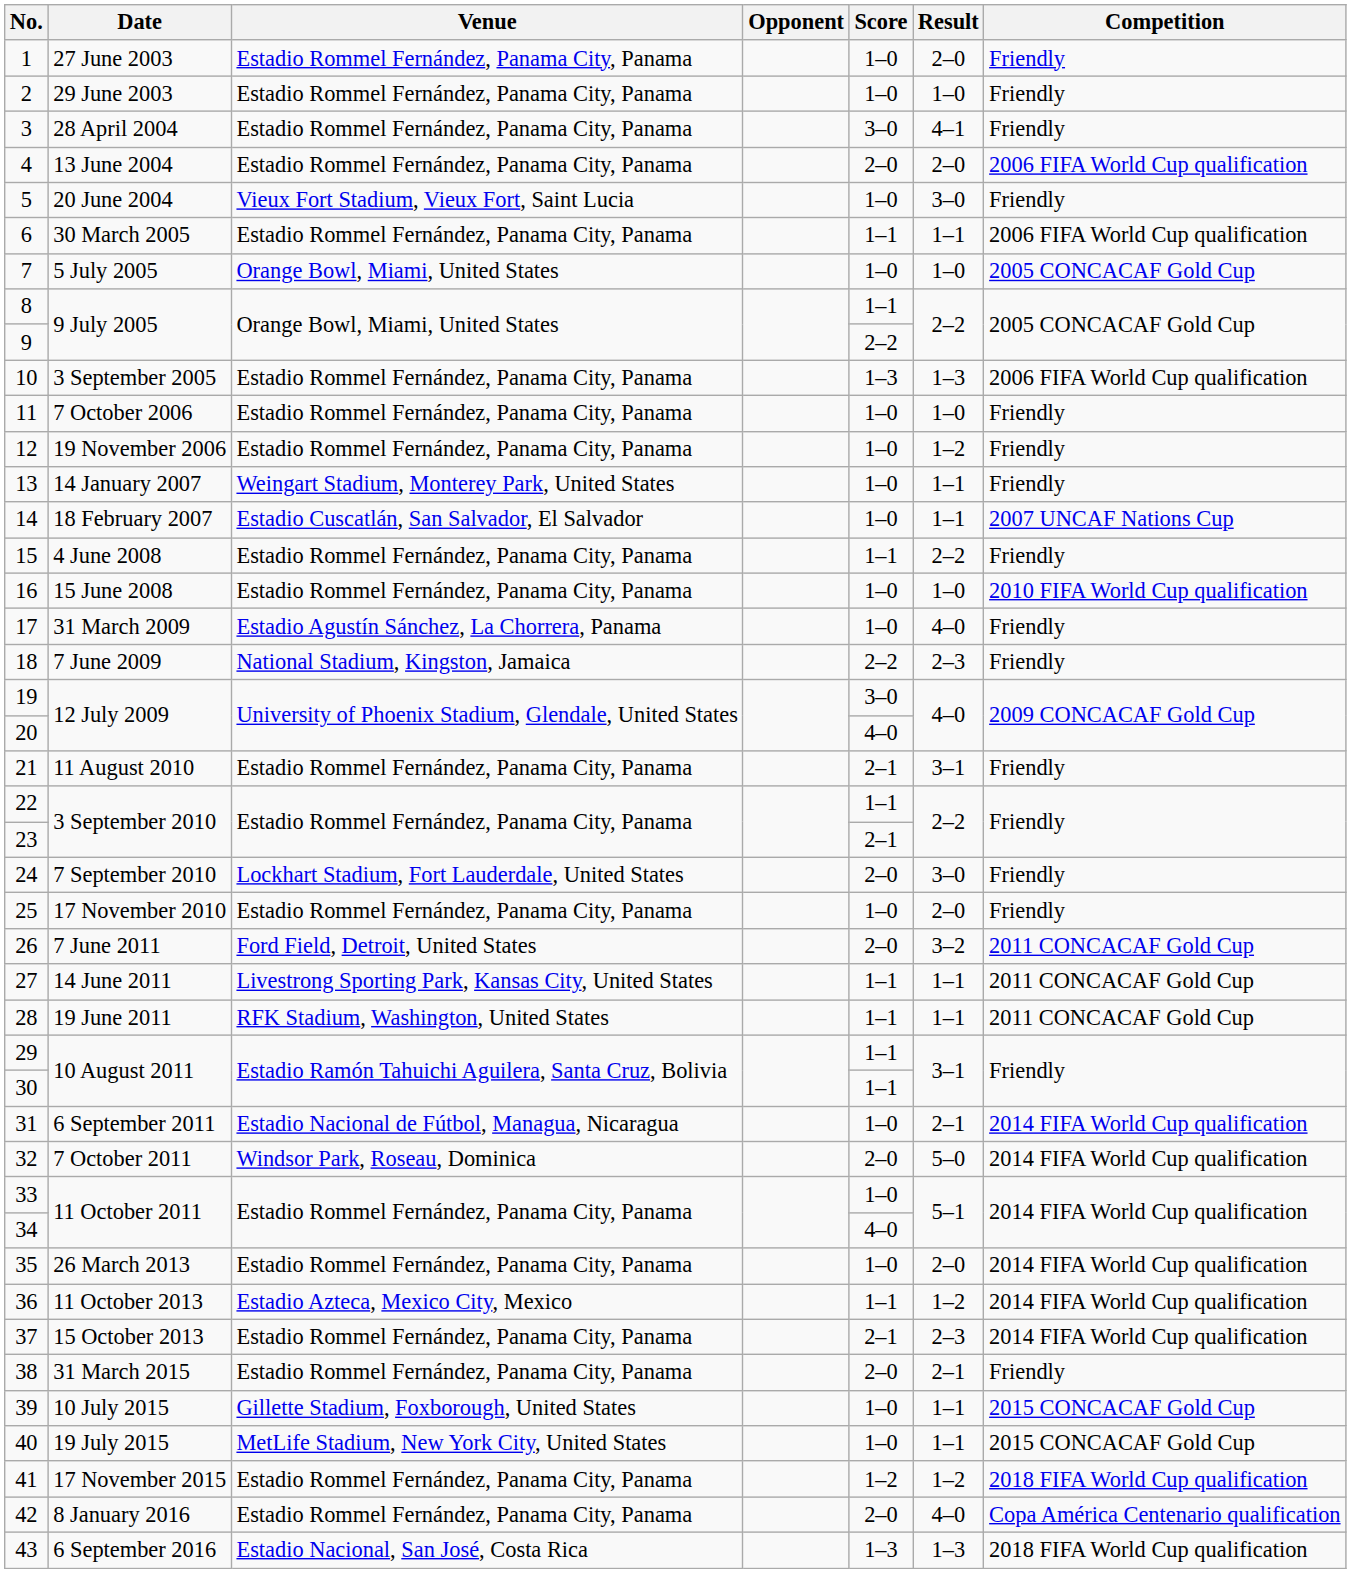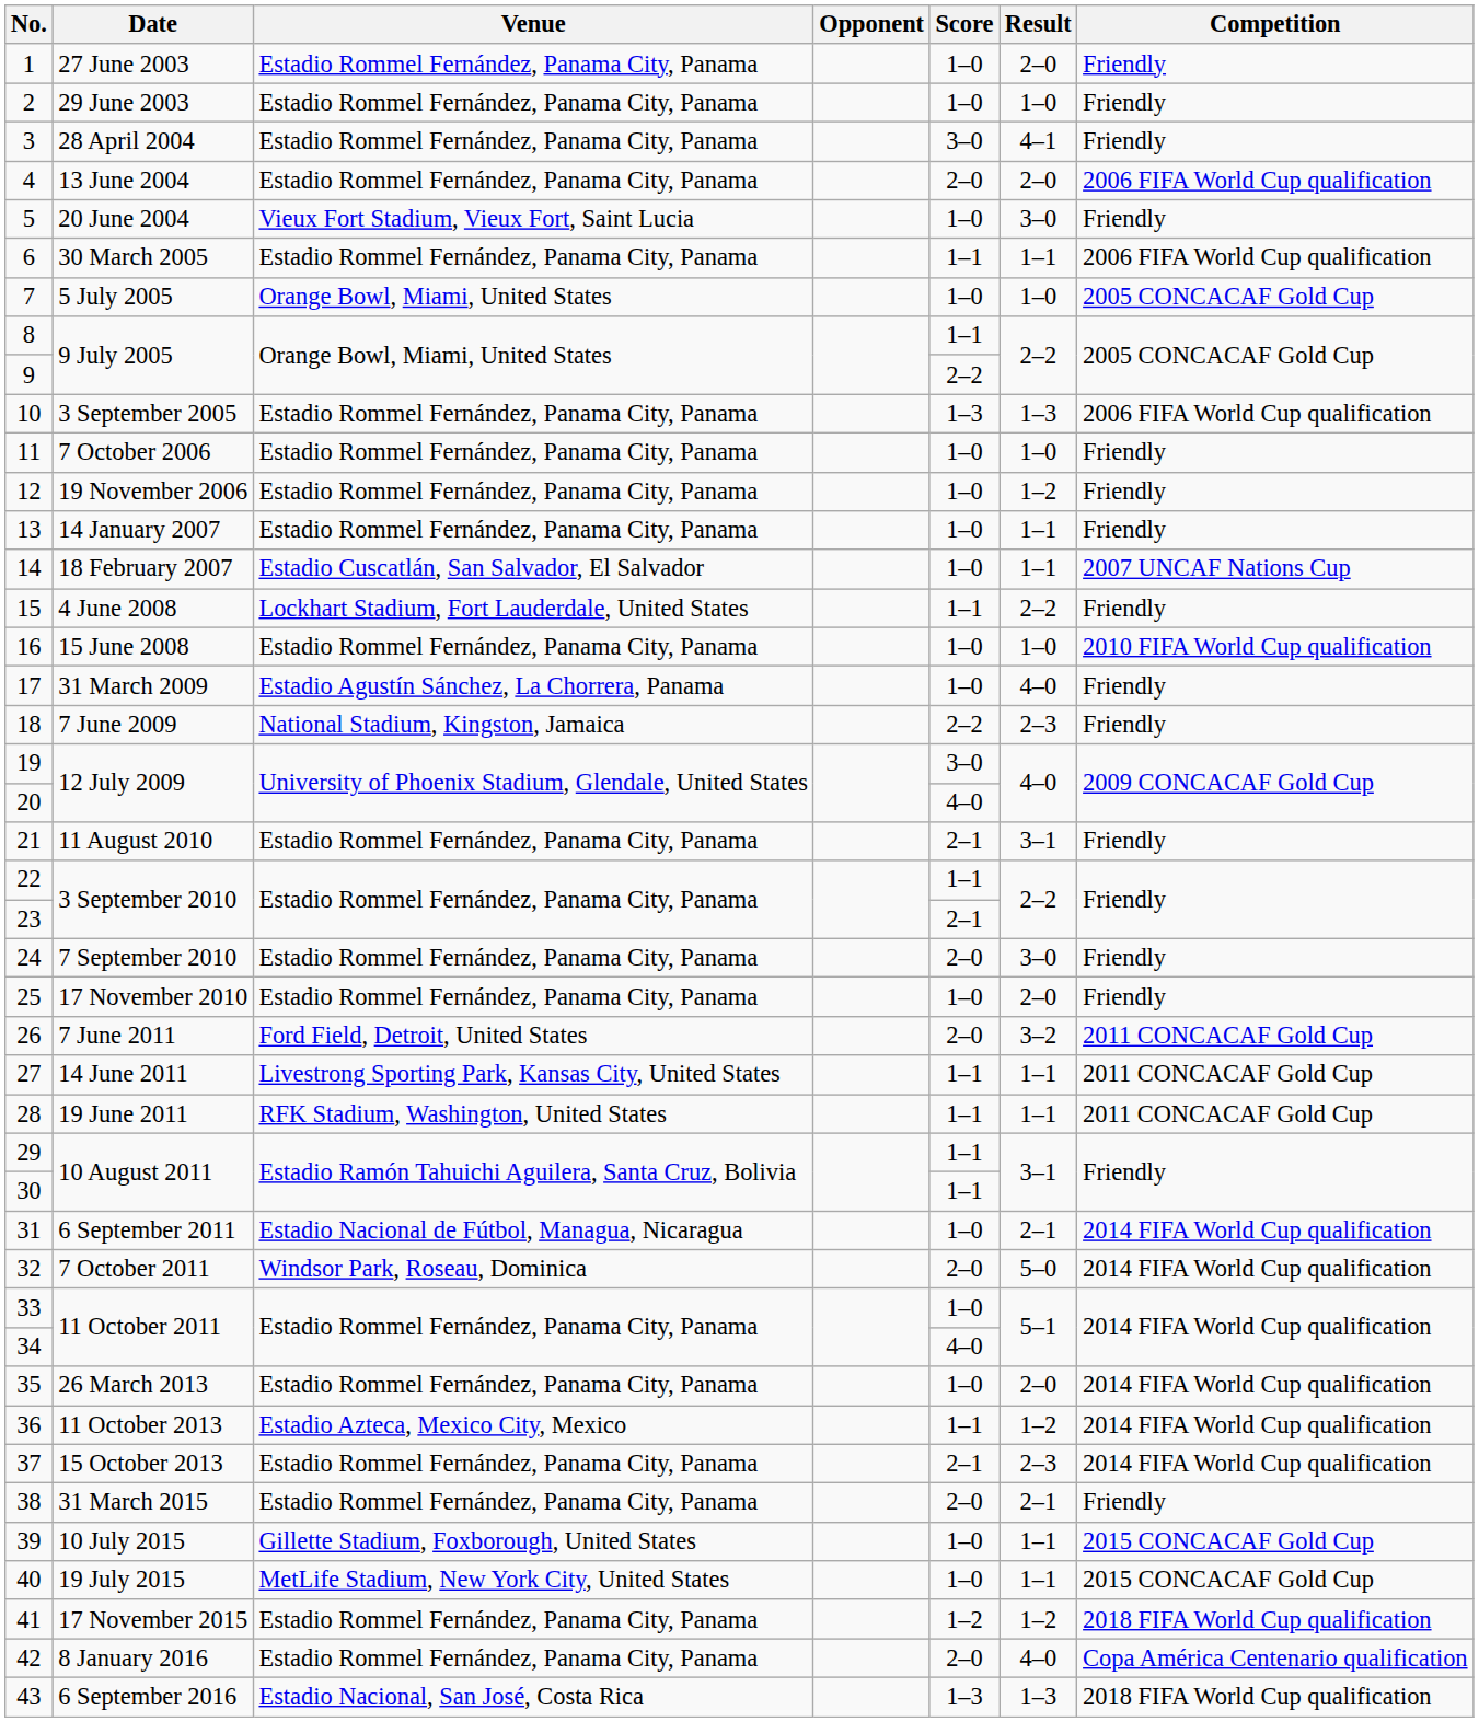 <table class="wikitable sortable">
 <tr>
 <th scope="col">No.</th>
 <th scope="col">Date</th>
 <th scope="col">Venue</th>
 <th scope="col">Opponent</th>
 <th scope="col">Score</th>
 <th scope="col">Result</th>
 <th scope="col">Competition</th>
 </tr>
 <tr>
 <td style="text-align:center">1</td>
 <td>27 June 2003</td>
 <td><a href='#'>Estadio Rommel Fernández</a>, <a href='#'>Panama City</a>, Panama</td>
 <td></td>
 <td style="text-align:center">1–0</td>
 <td style="text-align:center">2–0</td>
 <td><a href='#'>Friendly</a></td>
 </tr>
 <tr>
 <td style="text-align:center">2</td>
 <td>29 June 2003</td>
 <td>Estadio Rommel Fernández, Panama City, Panama</td>
 <td></td>
 <td style="text-align:center">1–0</td>
 <td style="text-align:center">1–0</td>
 <td>Friendly</td>
 </tr>
 <tr>
 <td style="text-align:center">3</td>
 <td>28 April 2004</td>
 <td>Estadio Rommel Fernández, Panama City, Panama</td>
 <td></td>
 <td style="text-align:center">3–0</td>
 <td style="text-align:center">4–1</td>
 <td>Friendly</td>
 </tr>
 <tr>
 <td style="text-align:center">4</td>
 <td>13 June 2004</td>
 <td>Estadio Rommel Fernández, Panama City, Panama</td>
 <td></td>
 <td style="text-align:center">2–0</td>
 <td style="text-align:center">2–0</td>
 <td><a href='#'>2006 FIFA World Cup qualification</a></td>
 </tr>
 <tr>
 <td style="text-align:center">5</td>
 <td>20 June 2004</td>
 <td><a href='#'>Vieux Fort Stadium</a>, <a href='#'>Vieux Fort</a>, Saint Lucia</td>
 <td></td>
 <td style="text-align:center">1–0</td>
 <td style="text-align:center">3–0</td>
 <td>Friendly</td>
 </tr>
 <tr>
 <td style="text-align:center">6</td>
 <td>30 March 2005</td>
 <td>Estadio Rommel Fernández, Panama City, Panama</td>
 <td></td>
 <td style="text-align:center">1–1</td>
 <td style="text-align:center">1–1</td>
 <td>2006 FIFA World Cup qualification</td>
 </tr>
 <tr>
 <td style="text-align:center">7</td>
 <td>5 July 2005</td>
 <td><a href='#'>Orange Bowl</a>, <a href='#'>Miami</a>, United States</td>
 <td></td>
 <td style="text-align:center">1–0</td>
 <td style="text-align:center">1–0</td>
 <td><a href='#'>2005 CONCACAF Gold Cup</a></td>
 </tr>
 <tr>
 <td style="text-align:center">8</td>
 <td rowspan="2">9 July 2005</td>
 <td rowspan="2">Orange Bowl, Miami, United States</td>
 <td rowspan="2"></td>
 <td style="text-align:center">1–1</td>
 <td rowspan="2" style="text-align:center">2–2</td>
 <td rowspan="2">2005 CONCACAF Gold Cup</td>
 </tr>
 <tr>
 <td style="text-align:center">9</td>
 <td style="text-align:center">2–2</td>
 </tr>
 <tr>
 <td style="text-align:center">10</td>
 <td>3 September 2005</td>
 <td>Estadio Rommel Fernández, Panama City, Panama</td>
 <td></td>
 <td style="text-align:center">1–3</td>
 <td style="text-align:center">1–3</td>
 <td>2006 FIFA World Cup qualification</td>
 </tr>
 <tr>
 <td style="text-align:center">11</td>
 <td>7 October 2006</td>
 <td>Estadio Rommel Fernández, Panama City, Panama</td>
 <td></td>
 <td style="text-align:center">1–0</td>
 <td style="text-align:center">1–0</td>
 <td>Friendly</td>
 </tr>
 <tr>
 <td style="text-align:center">12</td>
 <td>19 November 2006</td>
 <td>Estadio Rommel Fernández, Panama City, Panama</td>
 <td></td>
 <td style="text-align:center">1–0</td>
 <td style="text-align:center">1–2</td>
 <td>Friendly</td>
 </tr>
 <tr>
 <td style="text-align:center">13</td>
 <td>14 January 2007</td>
-<td><a href='#'>Weingart Stadium</a>, <a href='#'>Monterey Park</a>, United States</td>
+<td>Estadio Rommel Fernández, Panama City, Panama</td>
 <td></td>
 <td style="text-align:center">1–0</td>
 <td style="text-align:center">1–1</td>
 <td>Friendly</td>
 </tr>
 <tr>
 <td style="text-align:center">14</td>
 <td>18 February 2007</td>
 <td><a href='#'>Estadio Cuscatlán</a>, <a href='#'>San Salvador</a>, El Salvador</td>
 <td></td>
 <td style="text-align:center">1–0</td>
 <td style="text-align:center">1–1</td>
 <td><a href='#'>2007 UNCAF Nations Cup</a></td>
 </tr>
 <tr>
 <td style="text-align:center">15</td>
 <td>4 June 2008</td>
-<td>Estadio Rommel Fernández, Panama City, Panama</td>
+<td><a href='#'>Lockhart Stadium</a>, <a href='#'>Fort Lauderdale</a>, United States</td>
 <td></td>
 <td style="text-align:center">1–1</td>
 <td style="text-align:center">2–2</td>
 <td>Friendly</td>
 </tr>
 <tr>
 <td style="text-align:center">16</td>
 <td>15 June 2008</td>
 <td>Estadio Rommel Fernández, Panama City, Panama</td>
 <td></td>
 <td style="text-align:center">1–0</td>
 <td style="text-align:center">1–0</td>
 <td><a href='#'>2010 FIFA World Cup qualification</a></td>
 </tr>
 <tr>
 <td style="text-align:center">17</td>
 <td>31 March 2009</td>
 <td><a href='#'>Estadio Agustín Sánchez</a>, <a href='#'>La Chorrera</a>, Panama</td>
 <td></td>
 <td style="text-align:center">1–0</td>
 <td style="text-align:center">4–0</td>
 <td>Friendly</td>
 </tr>
 <tr>
 <td style="text-align:center">18</td>
 <td>7 June 2009</td>
 <td><a href='#'>National Stadium</a>, <a href='#'>Kingston</a>, Jamaica</td>
 <td></td>
 <td style="text-align:center">2–2</td>
 <td style="text-align:center">2–3</td>
 <td>Friendly</td>
 </tr>
 <tr>
 <td style="text-align:center">19</td>
 <td rowspan="2">12 July 2009</td>
 <td rowspan="2"><a href='#'>University of Phoenix Stadium</a>, <a href='#'>Glendale</a>, United States</td>
 <td rowspan="2"></td>
 <td style="text-align:center">3–0</td>
 <td rowspan="2" style="text-align:center">4–0</td>
 <td rowspan="2"><a href='#'>2009 CONCACAF Gold Cup</a></td>
 </tr>
 <tr>
 <td style="text-align:center">20</td>
 <td style="text-align:center">4–0</td>
 </tr>
 <tr>
 <td style="text-align:center">21</td>
 <td>11 August 2010</td>
 <td>Estadio Rommel Fernández, Panama City, Panama</td>
 <td></td>
 <td style="text-align:center">2–1</td>
 <td style="text-align:center">3–1</td>
 <td>Friendly</td>
 </tr>
 <tr>
 <td style="text-align:center">22</td>
 <td rowspan="2">3 September 2010</td>
 <td rowspan="2">Estadio Rommel Fernández, Panama City, Panama</td>
 <td rowspan="2"></td>
 <td style="text-align:center">1–1</td>
 <td rowspan="2" style="text-align:center">2–2</td>
 <td rowspan="2">Friendly</td>
 </tr>
 <tr>
 <td style="text-align:center">23</td>
 <td style="text-align:center">2–1</td>
 </tr>
 <tr>
 <td style="text-align:center">24</td>
 <td>7 September 2010</td>
-<td><a href='#'>Lockhart Stadium</a>, <a href='#'>Fort Lauderdale</a>, United States</td>
+<td>Estadio Rommel Fernández, Panama City, Panama</td>
 <td></td>
 <td style="text-align:center">2–0</td>
 <td style="text-align:center">3–0</td>
 <td>Friendly</td>
 </tr>
 <tr>
 <td style="text-align:center">25</td>
 <td>17 November 2010</td>
 <td>Estadio Rommel Fernández, Panama City, Panama</td>
 <td></td>
 <td style="text-align:center">1–0</td>
 <td style="text-align:center">2–0</td>
 <td>Friendly</td>
 </tr>
 <tr>
 <td style="text-align:center">26</td>
 <td>7 June 2011</td>
 <td><a href='#'>Ford Field</a>, <a href='#'>Detroit</a>, United States</td>
 <td></td>
 <td style="text-align:center">2–0</td>
 <td style="text-align:center">3–2</td>
 <td><a href='#'>2011 CONCACAF Gold Cup</a></td>
 </tr>
 <tr>
 <td style="text-align:center">27</td>
 <td>14 June 2011</td>
 <td><a href='#'>Livestrong Sporting Park</a>, <a href='#'>Kansas City</a>, United States</td>
 <td></td>
 <td style="text-align:center">1–1</td>
 <td style="text-align:center">1–1</td>
 <td>2011 CONCACAF Gold Cup</td>
 </tr>
 <tr>
 <td style="text-align:center">28</td>
 <td>19 June 2011</td>
 <td><a href='#'>RFK Stadium</a>, <a href='#'>Washington</a>, United States</td>
 <td></td>
 <td style="text-align:center">1–1</td>
 <td style="text-align:center">1–1</td>
 <td>2011 CONCACAF Gold Cup</td>
 </tr>
 <tr>
 <td style="text-align:center">29</td>
 <td rowspan="2">10 August 2011</td>
 <td rowspan="2"><a href='#'>Estadio Ramón Tahuichi Aguilera</a>, <a href='#'>Santa Cruz</a>, Bolivia</td>
 <td rowspan="2"></td>
 <td style="text-align:center">1–1</td>
 <td rowspan="2" style="text-align:center">3–1</td>
 <td rowspan="2">Friendly</td>
 </tr>
 <tr>
 <td style="text-align:center">30</td>
 <td style="text-align:center">1–1</td>
 </tr>
 <tr>
 <td style="text-align:center">31</td>
 <td>6 September 2011</td>
 <td><a href='#'>Estadio Nacional de Fútbol</a>, <a href='#'>Managua</a>, Nicaragua</td>
 <td></td>
 <td style="text-align:center">1–0</td>
 <td style="text-align:center">2–1</td>
 <td><a href='#'>2014 FIFA World Cup qualification</a></td>
 </tr>
 <tr>
 <td style="text-align:center">32</td>
 <td>7 October 2011</td>
 <td><a href='#'>Windsor Park</a>, <a href='#'>Roseau</a>, Dominica</td>
 <td></td>
 <td style="text-align:center">2–0</td>
 <td style="text-align:center">5–0</td>
 <td>2014 FIFA World Cup qualification</td>
 </tr>
 <tr>
 <td style="text-align:center">33</td>
 <td rowspan="2">11 October 2011</td>
 <td rowspan="2">Estadio Rommel Fernández, Panama City, Panama</td>
 <td rowspan="2"></td>
 <td style="text-align:center">1–0</td>
 <td rowspan="2" style="text-align:center">5–1</td>
 <td rowspan="2">2014 FIFA World Cup qualification</td>
 </tr>
 <tr>
 <td style="text-align:center">34</td>
 <td style="text-align:center">4–0</td>
 </tr>
 <tr>
 <td style="text-align:center">35</td>
 <td>26 March 2013</td>
 <td>Estadio Rommel Fernández, Panama City, Panama</td>
 <td></td>
 <td style="text-align:center">1–0</td>
 <td style="text-align:center">2–0</td>
 <td>2014 FIFA World Cup qualification</td>
 </tr>
 <tr>
 <td style="text-align:center">36</td>
 <td>11 October 2013</td>
 <td><a href='#'>Estadio Azteca</a>, <a href='#'>Mexico City</a>, Mexico</td>
 <td></td>
 <td style="text-align:center">1–1</td>
 <td style="text-align:center">1–2</td>
 <td>2014 FIFA World Cup qualification</td>
 </tr>
 <tr>
 <td style="text-align:center">37</td>
 <td>15 October 2013</td>
 <td>Estadio Rommel Fernández, Panama City, Panama</td>
 <td></td>
 <td style="text-align:center">2–1</td>
 <td style="text-align:center">2–3</td>
 <td>2014 FIFA World Cup qualification</td>
 </tr>
 <tr>
 <td style="text-align:center">38</td>
 <td>31 March 2015</td>
 <td>Estadio Rommel Fernández, Panama City, Panama</td>
 <td></td>
 <td style="text-align:center">2–0</td>
 <td style="text-align:center">2–1</td>
 <td>Friendly</td>
 </tr>
 <tr>
 <td style="text-align:center">39</td>
 <td>10 July 2015</td>
 <td><a href='#'>Gillette Stadium</a>, <a href='#'>Foxborough</a>, United States</td>
 <td></td>
 <td style="text-align:center">1–0</td>
 <td style="text-align:center">1–1</td>
 <td><a href='#'>2015 CONCACAF Gold Cup</a></td>
 </tr>
 <tr>
 <td style="text-align:center">40</td>
 <td>19 July 2015</td>
 <td><a href='#'>MetLife Stadium</a>, <a href='#'>New York City</a>, United States</td>
 <td></td>
 <td style="text-align:center">1–0</td>
 <td style="text-align:center">1–1</td>
 <td>2015 CONCACAF Gold Cup</td>
 </tr>
 <tr>
 <td style="text-align:center">41</td>
 <td>17 November 2015</td>
 <td>Estadio Rommel Fernández, Panama City, Panama</td>
 <td></td>
 <td style="text-align:center">1–2</td>
 <td style="text-align:center">1–2</td>
 <td><a href='#'>2018 FIFA World Cup qualification</a></td>
 </tr>
 <tr>
 <td style="text-align:center">42</td>
 <td>8 January 2016</td>
 <td>Estadio Rommel Fernández, Panama City, Panama</td>
 <td></td>
 <td style="text-align:center">2–0</td>
 <td style="text-align:center">4–0</td>
 <td><a href='#'>Copa América Centenario qualification</a></td>
 </tr>
 <tr>
 <td style="text-align:center">43</td>
 <td>6 September 2016</td>
 <td><a href='#'>Estadio Nacional</a>, <a href='#'>San José</a>, Costa Rica</td>
 <td></td>
 <td style="text-align:center">1–3</td>
 <td style="text-align:center">1–3</td>
 <td>2018 FIFA World Cup qualification</td>
 </tr>
 </table>
